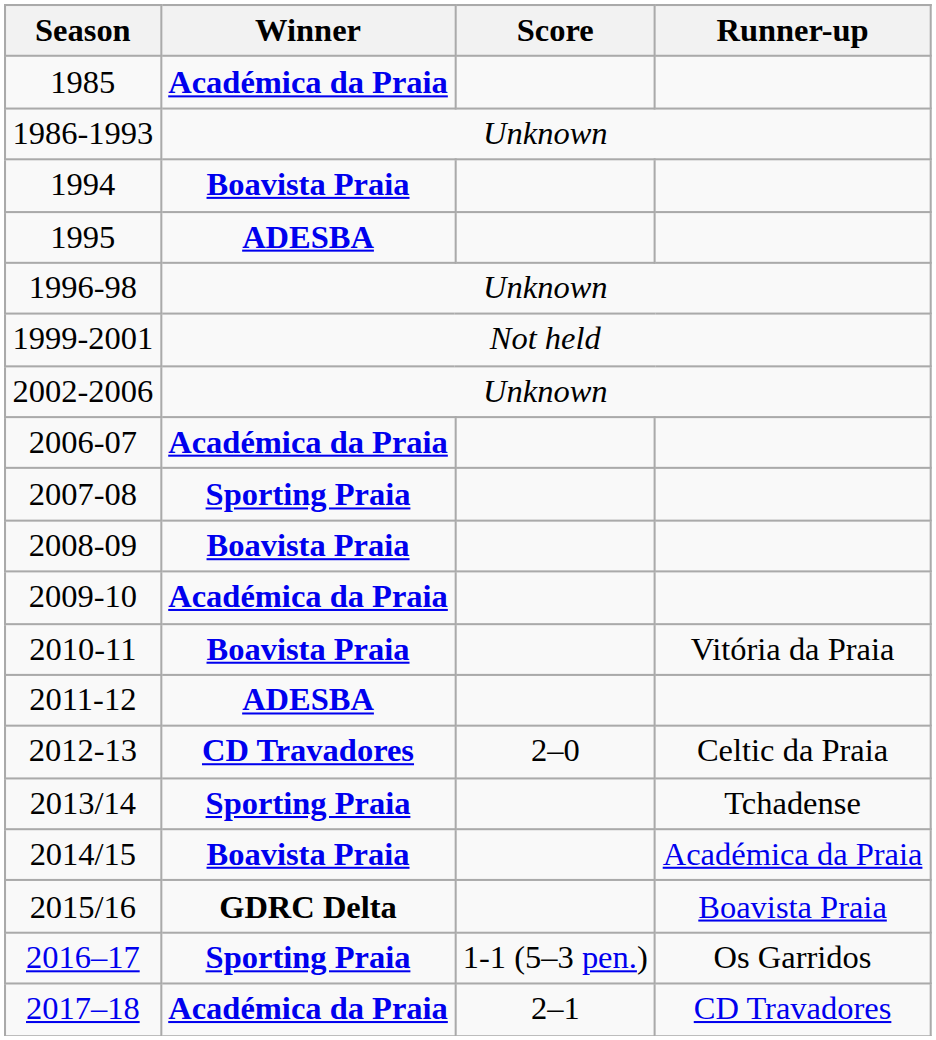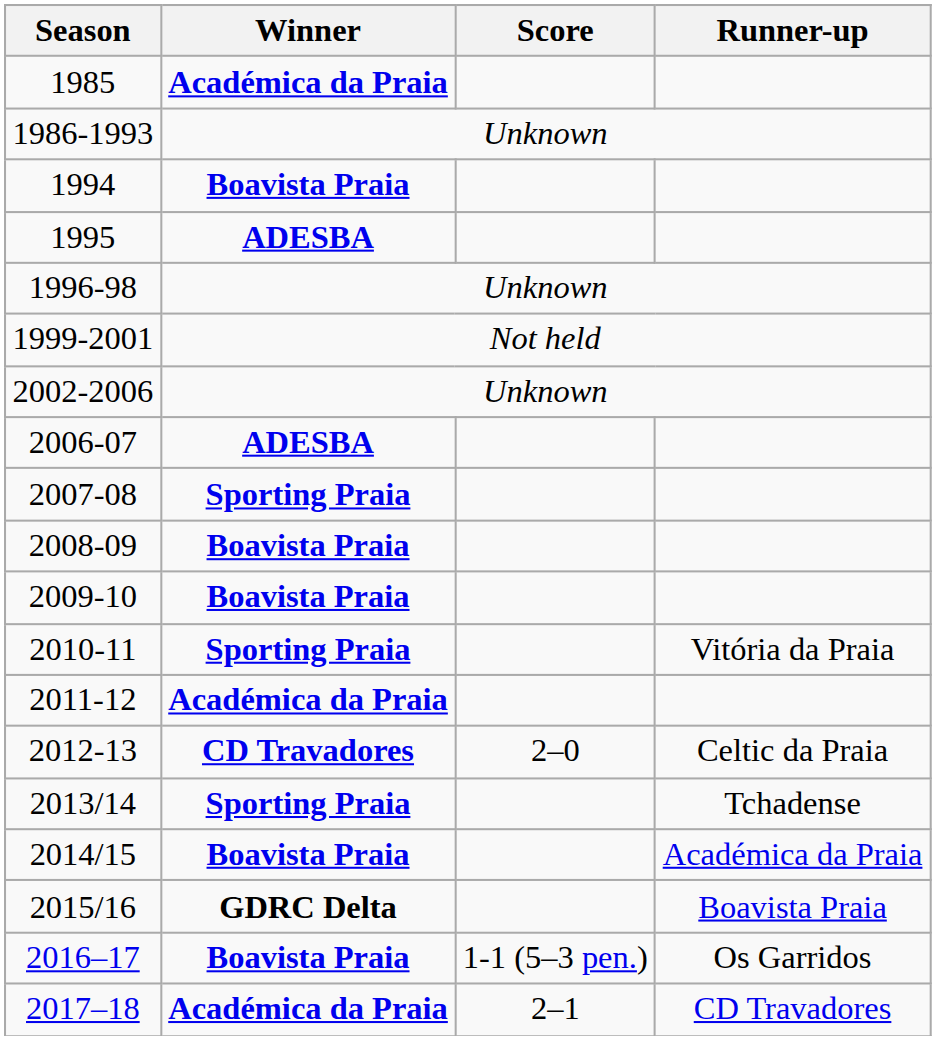 <table class="wikitable" style="text-align: center; font-size:100%">
 <tr>
 <th>Season</th>
 <th>Winner</th>
 <th>Score</th>
 <th>Runner-up</th>
 </tr>
 <tr>
 <td>1985</td>
 <td><strong><a href='#'>Académica da Praia</a></strong></td>
 <td></td>
 <td></td>
 </tr>
 <tr>
 <td>1986-1993</td>
 <td colspan=3><em>Unknown</em></td>
 </tr>
 <tr>
 <td>1994</td>
 <td><strong><a href='#'>Boavista Praia</a></strong></td>
 <td></td>
 <td></td>
 </tr>
 <tr>
 <td>1995</td>
 <td><strong><a href='#'>ADESBA</a></strong></td>
 <td></td>
 <td></td>
 </tr>
 <tr>
 <td>1996-98</td>
 <td colspan=3><em>Unknown</em></td>
 </tr>
 <tr>
 <td>1999-2001</td>
 <td colspan=3><em>Not held</em></td>
 </tr>
 <tr>
 <td>2002-2006</td>
 <td colspan=3><em>Unknown</em></td>
 </tr>
 <tr>
 <td>2006-07</td>
-<td><strong><a href='#'>Académica da Praia</a></strong></td>
+<td><strong><a href='#'>ADESBA</a></strong></td>
 <td></td>
 <td></td>
 </tr>
 <tr>
 <td>2007-08</td>
 <td><strong><a href='#'>Sporting Praia</a></strong></td>
 <td></td>
 <td></td>
 </tr>
 <tr>
 <td>2008-09</td>
 <td><strong><a href='#'>Boavista Praia</a></strong></td>
 <td></td>
 <td></td>
 </tr>
 <tr>
 <td>2009-10</td>
-<td><strong><a href='#'>Académica da Praia</a></strong></td>
+<td><strong><a href='#'>Boavista Praia</a></strong></td>
 <td></td>
 <td></td>
 </tr>
 <tr>
 <td>2010-11</td>
-<td><strong><a href='#'>Boavista Praia</a></strong></td>
+<td><strong><a href='#'>Sporting Praia</a></strong></td>
 <td></td>
 <td>Vitória da Praia</td>
 </tr>
 <tr>
 <td>2011-12</td>
-<td><strong><a href='#'>ADESBA</a></strong></td>
+<td><strong><a href='#'>Académica da Praia</a></strong></td>
 <td></td>
 <td></td>
 </tr>
 <tr>
 <td>2012-13</td>
 <td><strong><a href='#'>CD Travadores</a></strong></td>
 <td>2–0</td>
 <td>Celtic da Praia</td>
 </tr>
 <tr>
 <td>2013/14</td>
 <td><strong><a href='#'>Sporting Praia</a></strong></td>
 <td></td>
 <td>Tchadense</td>
 </tr>
 <tr>
 <td>2014/15</td>
 <td><strong><a href='#'>Boavista Praia</a></strong></td>
 <td></td>
 <td><a href='#'>Académica da Praia</a></td>
 </tr>
 <tr>
 <td>2015/16</td>
 <td><strong>GDRC Delta</strong></td>
 <td></td>
 <td><a href='#'>Boavista Praia</a></td>
 </tr>
 <tr>
 <td><a href='#'>2016–17</a></td>
-<td><strong><a href='#'>Sporting Praia</a></strong></td>
+<td><strong><a href='#'>Boavista Praia</a></strong></td>
 <td>1-1 (5–3 <a href='#'>pen.</a>)</td>
 <td>Os Garridos</td>
 </tr>
 <tr>
 <td><a href='#'>2017–18</a></td>
 <td><strong><a href='#'>Académica da Praia</a></strong></td>
 <td>2–1</td>
 <td><a href='#'>CD Travadores</a></td>
 </tr>
 </table>
